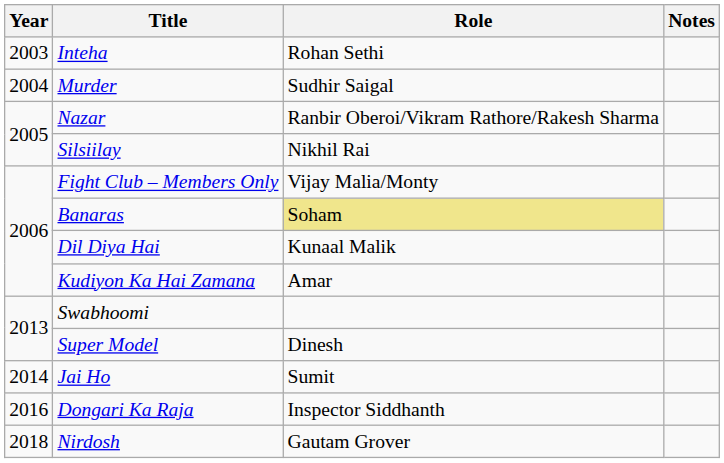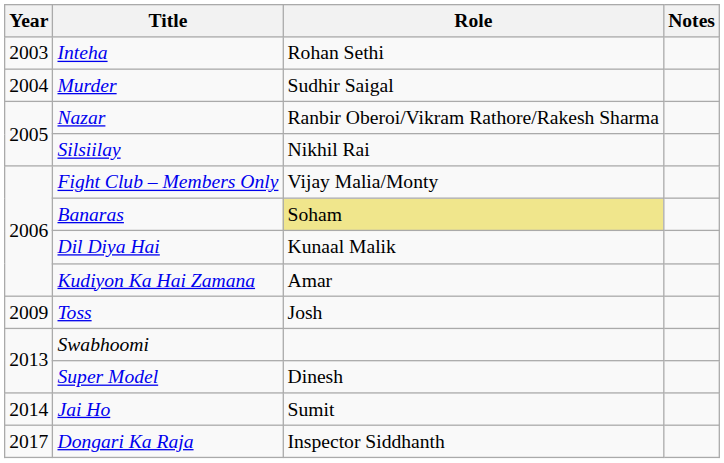 <table class="wikitable" style="font-size: 95%;">
 <tr>
 <th>Year</th>
 <th>Title</th>
 <th>Role</th>
 <th>Notes</th>
 </tr>
 <tr>
 <td>2003</td>
 <td><em><a href='#'>Inteha</a></em></td>
 <td>Rohan Sethi</td>
 <td></td>
 </tr>
 <tr>
 <td>2004</td>
 <td><em><a href='#'>Murder</a></em></td>
 <td>Sudhir Saigal</td>
 <td></td>
 </tr>
 <tr>
 <td rowspan="2">2005</td>
 <td><em><a href='#'>Nazar</a></em></td>
 <td>Ranbir Oberoi/Vikram Rathore/Rakesh Sharma</td>
 <td></td>
 </tr>
 <tr>
 <td><em><a href='#'>Silsiilay</a></em></td>
 <td>Nikhil Rai</td>
 <td></td>
 </tr>
 <tr>
 <td rowspan="4">2006</td>
 <td><em><a href='#'>Fight Club – Members Only</a></em></td>
 <td>Vijay Malia/Monty</td>
 <td></td>
 </tr>
 <tr>
 <td><em><a href='#'>Banaras</a></em></td>
 <td style="background: khaki;">Soham</td>
 <td></td>
 </tr>
 <tr>
 <td><em><a href='#'>Dil Diya Hai</a></em></td>
 <td>Kunaal Malik</td>
 <td></td>
 </tr>
 <tr>
 <td><em><a href='#'>Kudiyon Ka Hai Zamana</a></em></td>
 <td>Amar</td>
 <td></td>
 </tr>
 <tr>
+<td>2009</td>
+<td><em><a href='#'>Toss</a></em></td>
+<td>Josh</td>
+<td></td>
+</tr>
+<tr>
 <td rowspan="2">2013</td>
 <td><em>Swabhoomi</em></td>
 <td></td>
 <td></td>
 </tr>
 <tr>
 <td><em><a href='#'>Super Model</a></em></td>
 <td>Dinesh</td>
 <td></td>
 </tr>
 <tr>
 <td>2014</td>
 <td><em><a href='#'>Jai Ho</a></em></td>
 <td>Sumit</td>
 <td></td>
 </tr>
 <tr>
-<td>2016</td>
+<td>2017</td>
 <td><em><a href='#'>Dongari Ka Raja</a></em></td>
 <td>Inspector Siddhanth</td>
 <td></td>
 </tr>
-<tr>
-<td>2018</td>
-<td><em><a href='#'>Nirdosh</a></em></td>
-<td>Gautam Grover</td>
-<td></td>
-</tr>
 </table>
